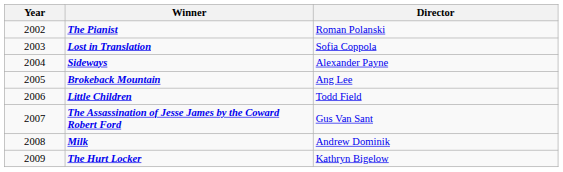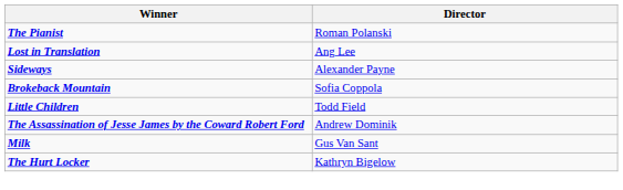 <table class="wikitable" width="95%" cellpadding="5">
 <tr>
-<th width="100"><strong>Year</strong></th>
 <th width="450"><strong>Winner</strong></th>
 <th width="450"><strong>Director</strong></th>
 </tr>
 <tr>
-<td style="text-align:center;">2002</td>
 <td><strong><em><a href='#'>The Pianist</a></em></strong></td>
 <td><a href='#'>Roman Polanski</a></td>
 </tr>
 <tr>
-<td style="text-align:center;">2003</td>
 <td><strong><em><a href='#'>Lost in Translation</a></em></strong></td>
-<td><a href='#'>Sofia Coppola</a></td>
+<td><a href='#'>Ang Lee</a></td>
 </tr>
 <tr>
-<td style="text-align:center;">2004</td>
 <td><strong><em><a href='#'>Sideways</a></em></strong></td>
 <td><a href='#'>Alexander Payne</a></td>
 </tr>
 <tr>
-<td style="text-align:center;">2005</td>
 <td><strong><em><a href='#'>Brokeback Mountain</a></em></strong></td>
-<td><a href='#'>Ang Lee</a></td>
+<td><a href='#'>Sofia Coppola</a></td>
 </tr>
 <tr>
-<td style="text-align:center;">2006</td>
 <td><strong><em><a href='#'>Little Children</a></em></strong></td>
 <td><a href='#'>Todd Field</a></td>
 </tr>
 <tr>
-<td style="text-align:center;">2007</td>
 <td><strong><em><a href='#'>The Assassination of Jesse James by the Coward Robert Ford</a></em></strong></td>
+<td><a href='#'>Andrew Dominik</a></td>
+</tr>
+<tr>
+<td><strong><em><a href='#'>Milk</a></em></strong></td>
 <td><a href='#'>Gus Van Sant</a></td>
 </tr>
 <tr>
-<td style="text-align:center;">2008</td>
-<td><strong><em><a href='#'>Milk</a></em></strong></td>
-<td><a href='#'>Andrew Dominik</a></td>
-</tr>
-<tr>
-<td style="text-align:center;">2009</td>
 <td><strong><em><a href='#'>The Hurt Locker</a></em></strong></td>
 <td><a href='#'>Kathryn Bigelow</a></td>
 </tr>
 </table>
